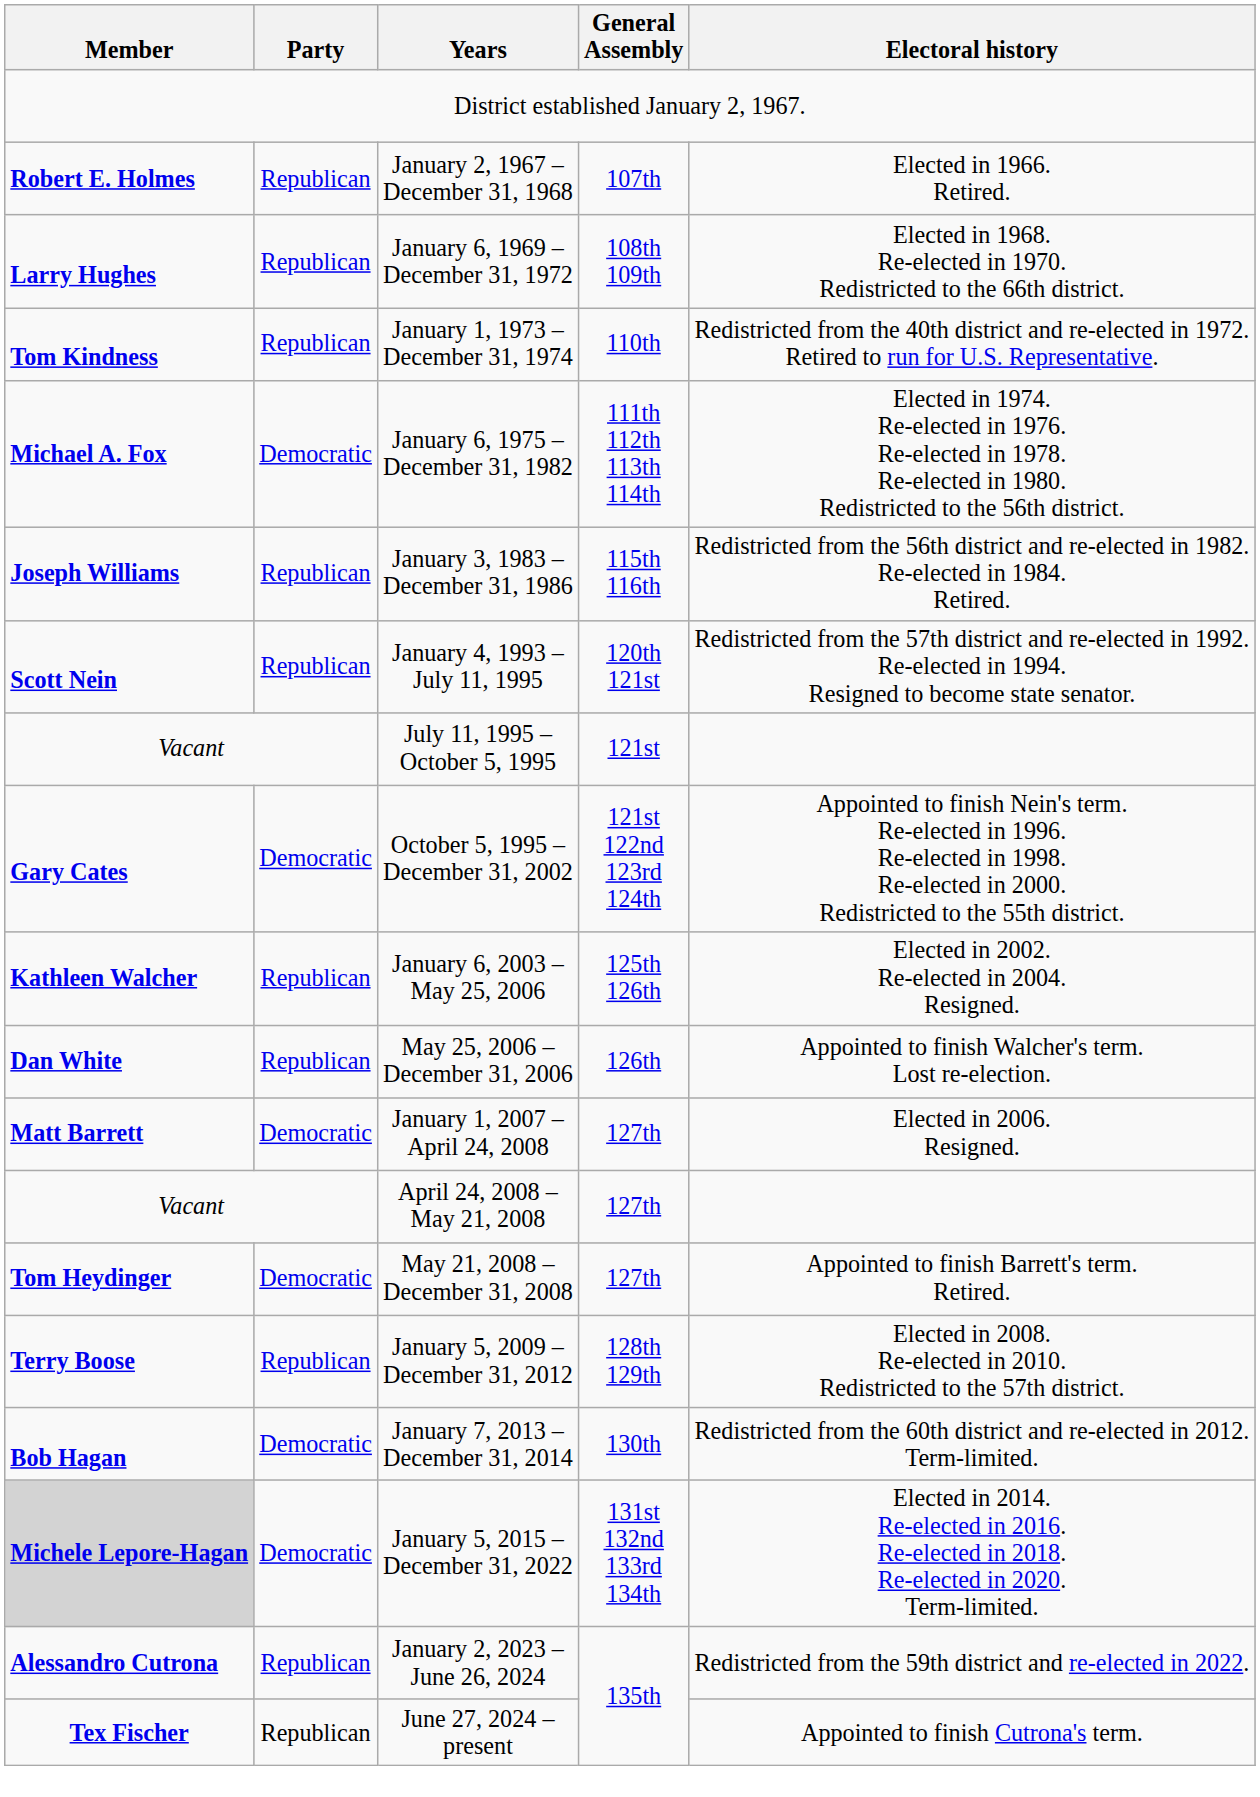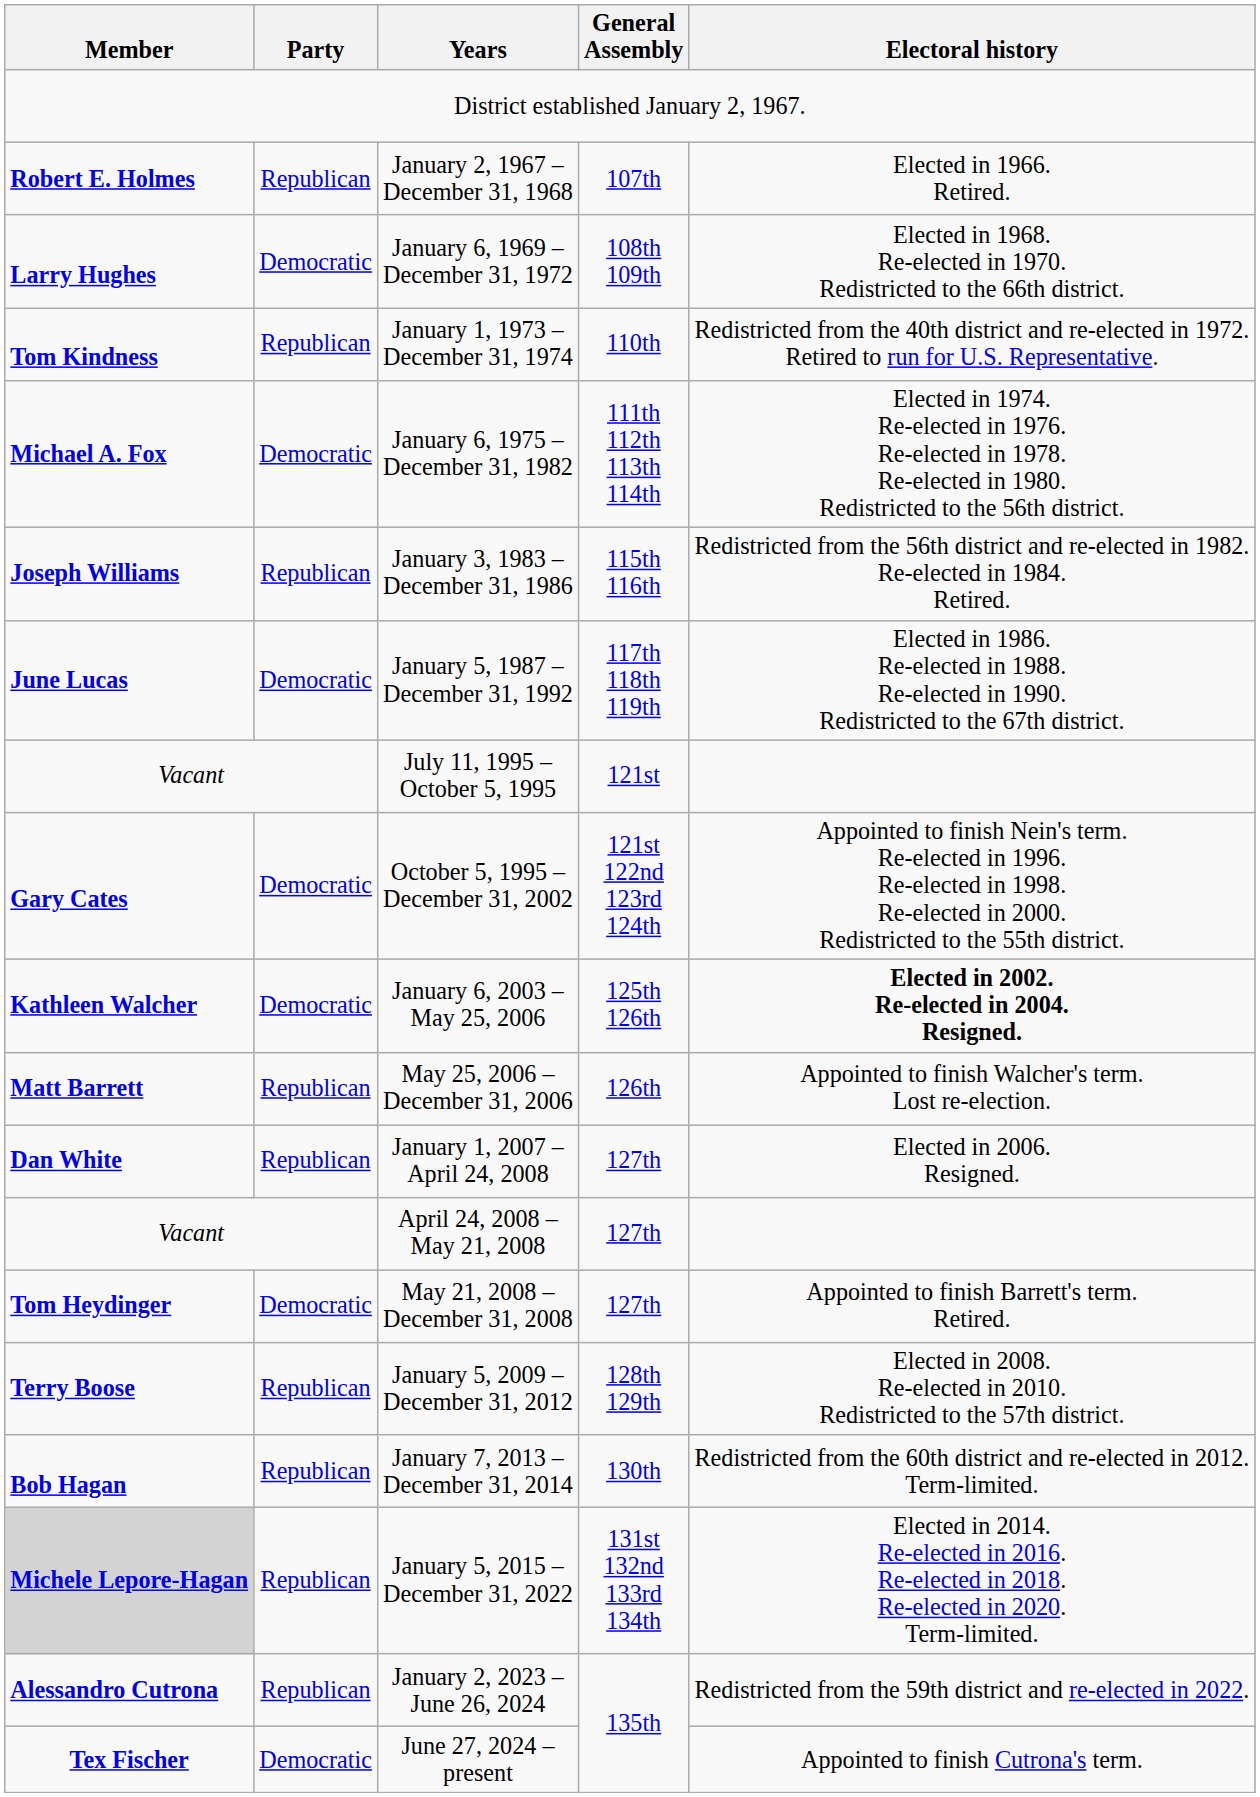 <table class=wikitable style="text-align:center">
 <tr valign=bottom>
 <th>Member</th>
 <th>Party</th>
 <th>Years</th>
 <th>General<br>Assembly</th>
 <th>Electoral history</th>
 </tr>
 <tr style="height:3em">
 <td colspan=5>District established January 2, 1967.</td>
 </tr>
 <tr style="height:3em">
 <td align=left><strong><a href='#'>Robert E. Holmes</a></strong><br></td>
 <td><a href='#'>Republican</a></td>
 <td>January 2, 1967 –<br>December 31, 1968</td>
 <td><a href='#'>107th</a></td>
 <td>Elected in 1966.<br>Retired.</td>
 </tr>
 <tr style="height:3em">
 <td align=left><br><strong><a href='#'>Larry Hughes</a></strong><br></td>
-<td><a href='#'>Republican</a></td>
+<td><a href='#'>Democratic</a></td>
 <td>January 6, 1969 –<br>December 31, 1972</td>
 <td><a href='#'>108th</a><br><a href='#'>109th</a></td>
 <td>Elected in 1968.<br>Re-elected in 1970.<br>Redistricted to the 66th district.</td>
 </tr>
 <tr style="height:3em">
 <td align=left><br><strong><a href='#'>Tom Kindness</a></strong><br></td>
 <td><a href='#'>Republican</a></td>
 <td>January 1, 1973 –<br>December 31, 1974</td>
 <td><a href='#'>110th</a></td>
 <td>Redistricted from the 40th district and re-elected in 1972.<br>Retired to <a href='#'>run for U.S. Representative</a>.</td>
 </tr>
 <tr style="height:3em">
 <td align=left><strong><a href='#'>Michael A. Fox</a></strong><br></td>
 <td><a href='#'>Democratic</a></td>
 <td>January 6, 1975 –<br>December 31, 1982</td>
 <td><a href='#'>111th</a><br><a href='#'>112th</a><br><a href='#'>113th</a><br><a href='#'>114th</a></td>
 <td>Elected in 1974.<br>Re-elected in 1976.<br>Re-elected in 1978.<br>Re-elected in 1980.<br>Redistricted to the 56th district.</td>
 </tr>
 <tr style="height:3em">
 <td align=left><strong><a href='#'>Joseph Williams</a></strong><br></td>
 <td><a href='#'>Republican</a></td>
 <td>January 3, 1983 –<br>December 31, 1986</td>
 <td><a href='#'>115th</a><br><a href='#'>116th</a></td>
 <td>Redistricted from the 56th district and re-elected in 1982.<br>Re-elected in 1984.<br>Retired.</td>
 </tr>
 <tr style="height:3em">
-<td align=left><br><strong><a href='#'>Scott Nein</a></strong><br></td>
-<td><a href='#'>Republican</a></td>
-<td>January 4, 1993 –<br>July 11, 1995</td>
-<td><a href='#'>120th</a><br><a href='#'>121st</a></td>
-<td>Redistricted from the 57th district and re-elected in 1992.<br>Re-elected in 1994.<br>Resigned to become state senator.</td>
+<td align=left><strong><a href='#'>June Lucas</a></strong><br></td>
+<td><a href='#'>Democratic</a></td>
+<td>January 5, 1987 –<br>December 31, 1992</td>
+<td><a href='#'>117th</a><br><a href='#'>118th</a><br><a href='#'>119th</a></td>
+<td>Elected in 1986.<br>Re-elected in 1988.<br>Re-elected in 1990.<br>Redistricted to the 67th district.</td>
 </tr>
 <tr style="height:3em">
 <td colspan=2><em>Vacant</em></td>
 <td nowrap>July 11, 1995 –<br>October 5, 1995</td>
 <td><a href='#'>121st</a></td>
 <td></td>
 </tr>
 <tr style="height:3em">
 <td align=left><br><strong><a href='#'>Gary Cates</a></strong><br></td>
 <td><a href='#'>Democratic</a></td>
 <td>October 5, 1995 –<br>December 31, 2002</td>
 <td><a href='#'>121st</a><br><a href='#'>122nd</a><br><a href='#'>123rd</a><br><a href='#'>124th</a></td>
 <td>Appointed to finish Nein's term.<br>Re-elected in 1996.<br>Re-elected in 1998.<br>Re-elected in 2000.<br>Redistricted to the 55th district.</td>
 </tr>
 <tr style="height:3em">
 <td align=left><strong><a href='#'>Kathleen Walcher</a></strong><br></td>
-<td><a href='#'>Republican</a></td>
+<td><a href='#'>Democratic</a></td>
 <td>January 6, 2003 –<br>May 25, 2006</td>
 <td><a href='#'>125th</a><br><a href='#'>126th</a></td>
-<td>Elected in 2002.<br>Re-elected in 2004.<br>Resigned.</td>
+<td><strong>Elected in 2002.<br>Re-elected in 2004.<br>Resigned.</strong></td>
 </tr>
 <tr style="height:3em">
-<td align=left><strong><a href='#'>Dan White</a></strong><br></td>
+<td align=left><strong><a href='#'>Matt Barrett</a></strong><br></td>
 <td><a href='#'>Republican</a></td>
 <td>May 25, 2006 –<br>December 31, 2006</td>
 <td><a href='#'>126th</a></td>
 <td>Appointed to finish Walcher's term.<br>Lost re-election.</td>
 </tr>
 <tr style="height:3em">
-<td align=left><strong><a href='#'>Matt Barrett</a></strong><br></td>
-<td><a href='#'>Democratic</a></td>
+<td align=left><strong><a href='#'>Dan White</a></strong><br></td>
+<td><a href='#'>Republican</a></td>
 <td>January 1, 2007 –<br>April 24, 2008</td>
 <td><a href='#'>127th</a></td>
 <td>Elected in 2006.<br>Resigned.</td>
 </tr>
 <tr style="height:3em">
 <td colspan=2><em>Vacant</em></td>
 <td nowrap>April 24, 2008 –<br>May 21, 2008</td>
 <td><a href='#'>127th</a></td>
 <td></td>
 </tr>
 <tr style="height:3em">
 <td align=left><strong><a href='#'>Tom Heydinger</a></strong><br></td>
 <td><a href='#'>Democratic</a></td>
 <td>May 21, 2008 –<br>December 31, 2008</td>
 <td><a href='#'>127th</a></td>
 <td>Appointed to finish Barrett's term.<br>Retired.</td>
 </tr>
 <tr style="height:3em">
 <td align=left><strong><a href='#'>Terry Boose</a></strong><br></td>
 <td><a href='#'>Republican</a></td>
 <td>January 5, 2009 –<br>December 31, 2012</td>
 <td><a href='#'>128th</a><br><a href='#'>129th</a></td>
 <td>Elected in 2008.<br>Re-elected in 2010.<br>Redistricted to the 57th district.</td>
 </tr>
 <tr style="height:3em">
 <td align=left><br><strong><a href='#'>Bob Hagan</a></strong><br></td>
-<td><a href='#'>Democratic</a></td>
+<td><a href='#'>Republican</a></td>
 <td>January 7, 2013 –<br>December 31, 2014</td>
 <td><a href='#'>130th</a></td>
 <td>Redistricted from the 60th district and re-elected in 2012.<br>Term-limited.</td>
 </tr>
 <tr style="height:3em">
 <td align=left style="background: lightgrey;"><strong><a href='#'>Michele Lepore-Hagan</a></strong><br></td>
-<td><a href='#'>Democratic</a></td>
+<td><a href='#'>Republican</a></td>
 <td>January 5, 2015 –<br>December 31, 2022</td>
 <td><a href='#'>131st</a><br><a href='#'>132nd</a><br><a href='#'>133rd</a><br><a href='#'>134th</a></td>
 <td>Elected in 2014.<br><a href='#'>Re-elected in 2016</a>.<br><a href='#'>Re-elected in 2018</a>.<br><a href='#'>Re-elected in 2020</a>.<br>Term-limited.</td>
 </tr>
 <tr style="height:3em">
 <td align=left><strong><a href='#'>Alessandro Cutrona</a></strong><br></td>
 <td><a href='#'>Republican</a></td>
 <td>January 2, 2023 –<br>June 26, 2024</td>
 <td rowspan="2"><a href='#'>135th</a></td>
 <td>Redistricted from the 59th district and <a href='#'>re-elected in 2022</a>.</td>
 </tr>
 <tr>
 <td><strong><a href='#'>Tex Fischer</a></strong></td>
-<td>Republican</td>
+<td><a href='#'>Democratic</a></td>
 <td>June 27, 2024 –<br>present</td>
 <td>Appointed to finish <a href='#'>Cutrona's</a> term.</td>
 </tr>
 </table>
